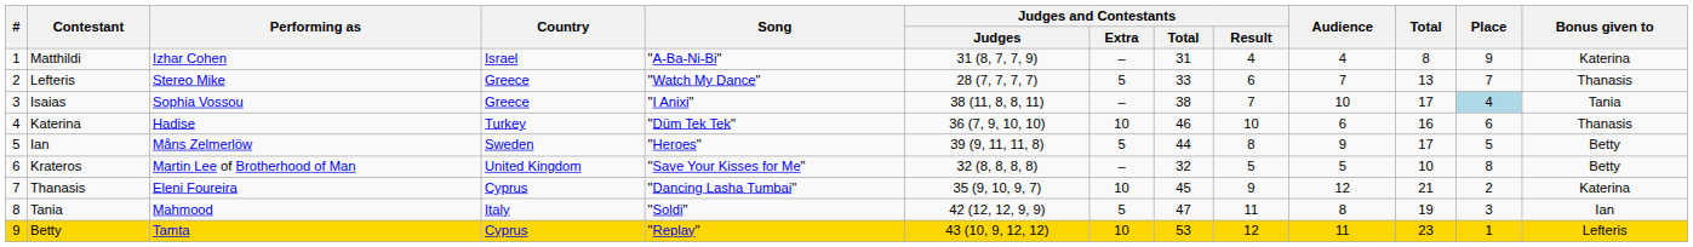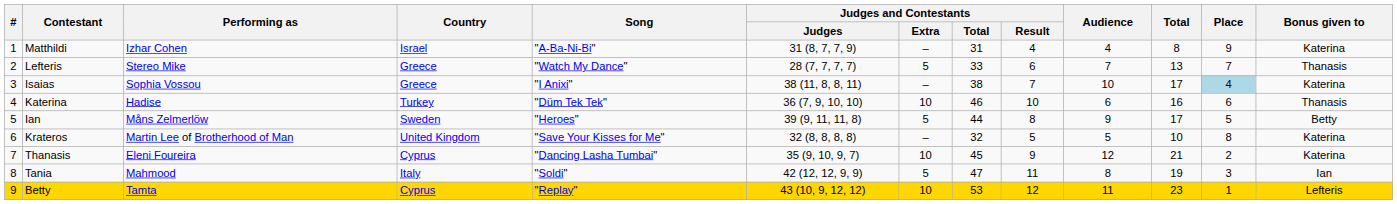 <table class="sortable wikitable" style="text-align:center;" width="100%">
 <tr>
 <th rowspan="2">#</th>
 <th rowspan="2">Contestant</th>
 <th rowspan="2">Performing as</th>
 <th rowspan="2">Country</th>
 <th rowspan="2">Song</th>
 <th colspan="4">Judges and Contestants</th>
 <th rowspan="2">Audience</th>
 <th rowspan="2">Total</th>
 <th rowspan="2">Place</th>
 <th rowspan="2">Bonus given to</th>
 </tr>
 <tr>
 <th width="11%">Judges</th>
 <th>Extra</th>
 <th>Total</th>
 <th>Result</th>
 </tr>
 <tr>
 <td>1</td>
 <td align="left">Matthildi</td>
 <td align="left"><a href='#'>Izhar Cohen</a></td>
 <td align="left"> <a href='#'>Israel</a></td>
 <td align="left">"<a href='#'>A-Ba-Ni-Bi</a>"</td>
 <td>31 (8, 7, 7, 9)</td>
 <td>–</td>
 <td>31</td>
 <td>4</td>
 <td>4</td>
 <td>8</td>
 <td>9</td>
 <td>Katerina</td>
 </tr>
 <tr>
 <td>2</td>
 <td align="left">Lefteris</td>
 <td align="left"><a href='#'>Stereo Mike</a></td>
 <td align="left"> <a href='#'>Greece</a></td>
 <td align="left">"<a href='#'>Watch My Dance</a>"</td>
 <td>28 (7, 7, 7, 7)</td>
 <td>5</td>
 <td>33</td>
 <td>6</td>
 <td>7</td>
 <td>13</td>
 <td>7</td>
 <td>Thanasis</td>
 </tr>
 <tr>
 <td>3</td>
 <td align="left">Isaias</td>
 <td align="left"><a href='#'>Sophia Vossou</a></td>
 <td align="left"> <a href='#'>Greece</a></td>
 <td align="left">"<a href='#'>I Anixi</a>"</td>
 <td>38 (11, 8, 8, 11)</td>
 <td>–</td>
 <td>38</td>
 <td>7</td>
 <td>10</td>
 <td>17</td>
 <td style="background: lightblue;">4</td>
-<td>Tania</td>
+<td>Katerina</td>
 </tr>
 <tr>
 <td>4</td>
 <td align="left">Katerina</td>
 <td align="left"><a href='#'>Hadise</a></td>
 <td align="left"> <a href='#'>Turkey</a></td>
 <td align="left">"<a href='#'>Düm Tek Tek</a>"</td>
 <td>36 (7, 9, 10, 10)</td>
 <td>10</td>
 <td>46</td>
 <td>10</td>
 <td>6</td>
 <td>16</td>
 <td>6</td>
 <td>Thanasis</td>
 </tr>
 <tr>
 <td>5</td>
 <td align="left">Ian</td>
 <td align="left"><a href='#'>Måns Zelmerlöw</a></td>
 <td align="left"> <a href='#'>Sweden</a></td>
 <td align="left">"<a href='#'>Heroes</a>"</td>
 <td>39 (9, 11, 11, 8)</td>
 <td>5</td>
 <td>44</td>
 <td>8</td>
 <td>9</td>
 <td>17</td>
 <td>5</td>
 <td>Betty</td>
 </tr>
 <tr>
 <td>6</td>
 <td align="left">Krateros</td>
 <td align="left"><a href='#'>Martin Lee</a> of <a href='#'>Brotherhood of Man</a></td>
 <td align="left"> <a href='#'>United Kingdom</a></td>
 <td align="left">"<a href='#'>Save Your Kisses for Me</a>"</td>
 <td>32 (8, 8, 8, 8)</td>
 <td>–</td>
 <td>32</td>
 <td>5</td>
 <td>5</td>
 <td>10</td>
 <td>8</td>
-<td>Betty</td>
+<td>Katerina</td>
 </tr>
 <tr>
 <td>7</td>
 <td align="left">Thanasis</td>
 <td align="left"><a href='#'>Eleni Foureira</a></td>
 <td align="left"> <a href='#'>Cyprus</a></td>
 <td align="left">"<a href='#'>Dancing Lasha Tumbai</a>"</td>
 <td>35 (9, 10, 9, 7)</td>
 <td>10</td>
 <td>45</td>
 <td>9</td>
 <td>12</td>
 <td>21</td>
 <td>2</td>
 <td>Katerina</td>
 </tr>
 <tr>
 <td>8</td>
 <td align="left">Tania</td>
 <td align="left"><a href='#'>Mahmood</a></td>
 <td align="left"> <a href='#'>Italy</a></td>
 <td align="left">"<a href='#'>Soldi</a>"</td>
 <td>42 (12, 12, 9, 9)</td>
 <td>5</td>
 <td>47</td>
 <td>11</td>
 <td>8</td>
 <td>19</td>
 <td>3</td>
 <td>Ian</td>
 </tr>
 <tr bgcolor="gold">
 <td>9</td>
 <td align="left">Betty</td>
 <td align="left"><a href='#'>Tamta</a></td>
 <td align="left"> <a href='#'>Cyprus</a></td>
 <td align="left">"<a href='#'>Replay</a>"</td>
 <td>43 (10, 9, 12, 12)</td>
 <td>10</td>
 <td>53</td>
 <td>12</td>
 <td>11</td>
 <td>23</td>
 <td>1</td>
 <td>Lefteris</td>
 </tr>
 </table>
